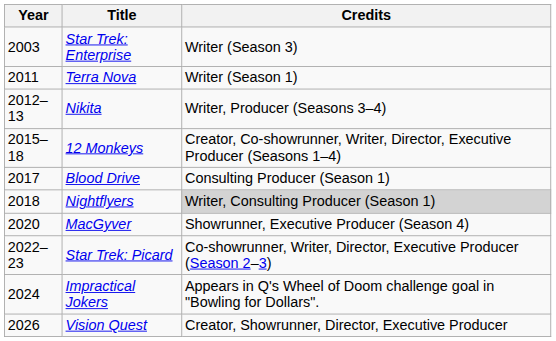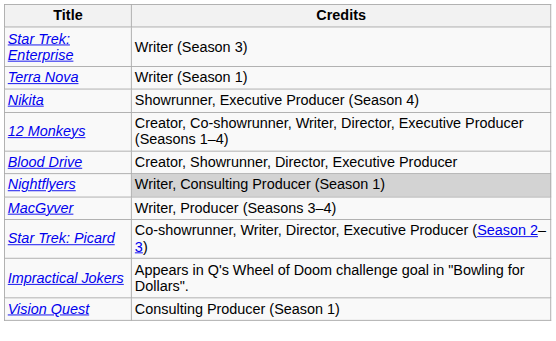 <table class="wikitable">
 <tr>
-<th>Year</th>
 <th>Title</th>
 <th>Credits</th>
 </tr>
 <tr>
-<td>2003</td>
 <td><em><a href='#'>Star Trek: Enterprise</a></em></td>
 <td>Writer (Season 3)</td>
 </tr>
 <tr>
-<td>2011</td>
 <td><em><a href='#'>Terra Nova</a></em></td>
 <td>Writer (Season 1)</td>
 </tr>
 <tr>
-<td>2012–13</td>
 <td><em><a href='#'>Nikita</a></em></td>
-<td>Writer, Producer (Seasons 3–4)</td>
+<td>Showrunner, Executive Producer (Season 4)</td>
 </tr>
 <tr>
-<td>2015–18</td>
 <td><em><a href='#'>12 Monkeys</a></em></td>
 <td>Creator, Co-showrunner, Writer, Director, Executive Producer (Seasons 1–4)</td>
 </tr>
 <tr>
-<td>2017</td>
 <td><em><a href='#'>Blood Drive</a></em></td>
-<td>Consulting Producer (Season 1)</td>
+<td>Creator, Showrunner, Director, Executive Producer</td>
 </tr>
 <tr>
-<td>2018</td>
 <td><em><a href='#'>Nightflyers</a></em></td>
 <td style="background: lightgrey;">Writer, Consulting Producer (Season 1)</td>
 </tr>
 <tr>
-<td>2020</td>
 <td><em><a href='#'>MacGyver</a></em></td>
-<td>Showrunner, Executive Producer (Season 4)</td>
+<td>Writer, Producer (Seasons 3–4)</td>
 </tr>
 <tr>
-<td>2022–23</td>
 <td><em><a href='#'>Star Trek: Picard</a></em></td>
 <td>Co-showrunner, Writer, Director, Executive Producer (<a href='#'>Season 2</a>–<a href='#'>3</a>)</td>
 </tr>
 <tr>
-<td>2024</td>
 <td><em><a href='#'>Impractical Jokers</a></em></td>
 <td>Appears in Q's Wheel of Doom challenge goal in "Bowling for Dollars".</td>
 </tr>
 <tr>
-<td>2026</td>
 <td><em><a href='#'>Vision Quest</a></em></td>
-<td>Creator, Showrunner, Director, Executive Producer</td>
+<td>Consulting Producer (Season 1)</td>
 </tr>
 </table>
